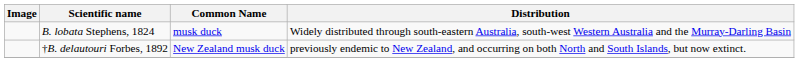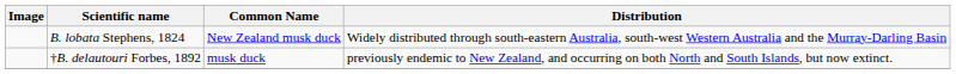 <table class="wikitable">
 <tr>
 <th>Image</th>
 <th>Scientific name</th>
 <th>Common Name</th>
 <th>Distribution</th>
 </tr>
 <tr>
 <td></td>
 <td><em>B. lobata</em> Stephens, 1824</td>
-<td><a href='#'>musk duck</a></td>
+<td><a href='#'>New Zealand musk duck</a></td>
 <td>Widely distributed through south-eastern <a href='#'>Australia</a>, south-west <a href='#'>Western Australia</a> and the <a href='#'>Murray-Darling Basin</a></td>
 </tr>
 <tr>
 <td></td>
 <td>†<em>B. delautouri</em> Forbes, 1892</td>
-<td><a href='#'>New Zealand musk duck</a></td>
+<td><a href='#'>musk duck</a></td>
 <td>previously endemic to <a href='#'>New Zealand</a>, and occurring on both <a href='#'>North</a> and <a href='#'>South Islands</a>, but now extinct.</td>
 </tr>
 <tr>
 </tr>
 </table>
